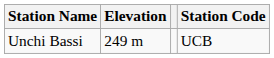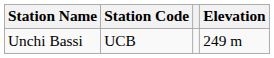 <table class="wikitable sortable">
 <tr>
 <th>Station Name</th>
+<th>Station Code</th>
+<th></th>
 <th>Elevation</th>
-<th></th>
-<th>Station Code</th>
 </tr>
 <tr>
 <td>Unchi Bassi</td>
+<td>UCB</td>
+<td></td>
 <td>249 m</td>
-<td></td>
-<td>UCB</td>
 </tr>
 </table>
